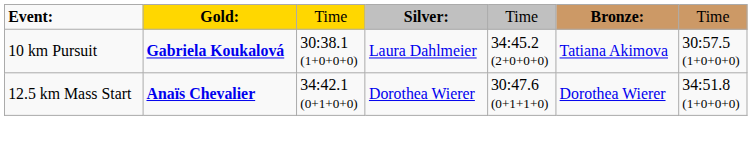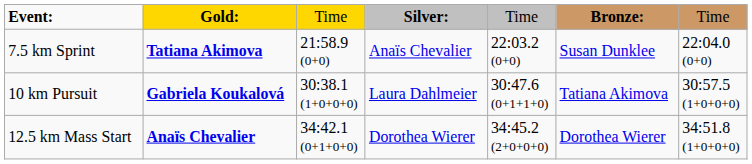 <table class="wikitable" width=85%>
 <tr>
 <td><strong>Event:</strong></td>
 <td style="text-align:center;background-color:gold;"><strong>Gold:</strong></td>
 <td style="text-align:center;background-color:gold;">Time</td>
 <td style="text-align:center;background-color:silver;"><strong>Silver:</strong></td>
 <td style="text-align:center;background-color:silver;">Time</td>
 <td style="text-align:center;background-color:#CC9966;"><strong>Bronze:</strong></td>
 <td style="text-align:center;background-color:#CC9966;">Time</td>
 </tr>
 <tr>
+<td>7.5 km Sprint<br></td>
+<td><strong><a href='#'>Tatiana Akimova</a></strong><br><small></small></td>
+<td>21:58.9<br><small>(0+0)</small></td>
+<td><a href='#'>Anaïs Chevalier</a><br><small></small></td>
+<td>22:03.2<br><small>(0+0)</small></td>
+<td><a href='#'>Susan Dunklee</a><br><small></small></td>
+<td>22:04.0<br><small>(0+0)</small></td>
+</tr>
+<tr>
 <td>10 km Pursuit<br></td>
 <td><strong><a href='#'>Gabriela Koukalová</a></strong><br><small></small></td>
 <td>30:38.1<br><small>(1+0+0+0)</small></td>
 <td><a href='#'>Laura Dahlmeier</a><br><small></small></td>
-<td>34:45.2<br><small>(2+0+0+0)</small></td>
+<td>30:47.6<br><small>(0+1+1+0)</small></td>
 <td><a href='#'>Tatiana Akimova</a><br><small></small></td>
 <td>30:57.5<br><small>(1+0+0+0)</small></td>
 </tr>
 <tr>
 <td>12.5 km Mass Start<br></td>
 <td><strong><a href='#'>Anaïs Chevalier</a></strong><br><small></small></td>
 <td>34:42.1<br><small>(0+1+0+0)</small></td>
 <td><a href='#'>Dorothea Wierer</a><br><small></small></td>
-<td>30:47.6<br><small>(0+1+1+0)</small></td>
+<td>34:45.2<br><small>(2+0+0+0)</small></td>
 <td><a href='#'>Dorothea Wierer</a><br><small></small></td>
 <td>34:51.8<br><small>(1+0+0+0)</small></td>
 </tr>
 </table>
